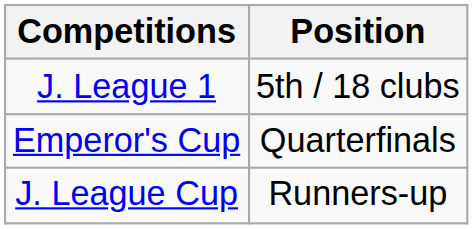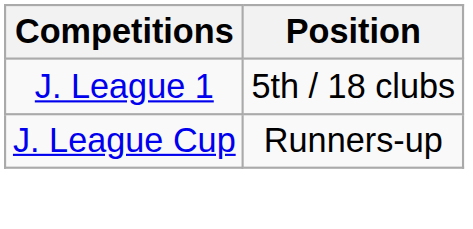 <table class="wikitable" style="text-align:center;">
 <tr>
 <th>Competitions</th>
 <th>Position</th>
 </tr>
 <tr>
 <td><a href='#'>J. League 1</a></td>
 <td>5th / 18 clubs</td>
 </tr>
 <tr>
-<td><a href='#'>Emperor's Cup</a></td>
-<td>Quarterfinals</td>
-</tr>
-<tr>
 <td><a href='#'>J. League Cup</a></td>
 <td>Runners-up</td>
 </tr>
 </table>
